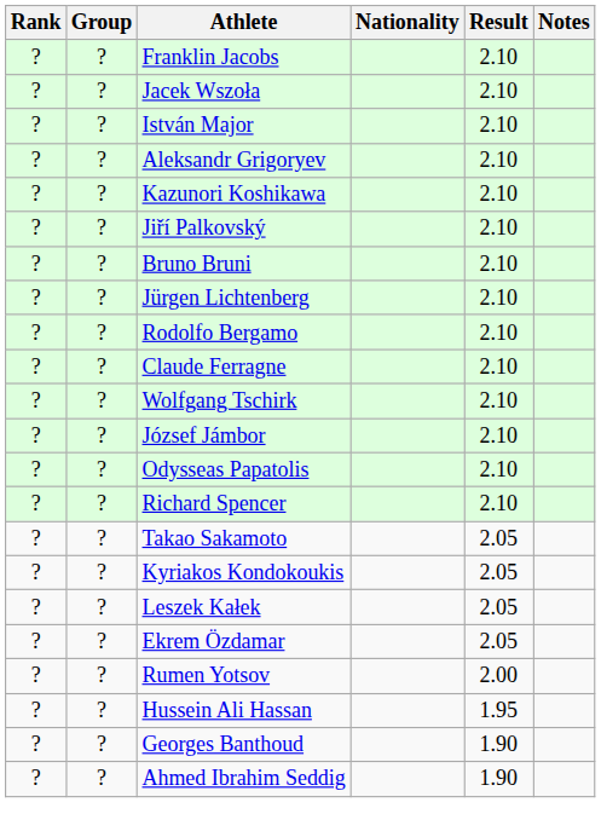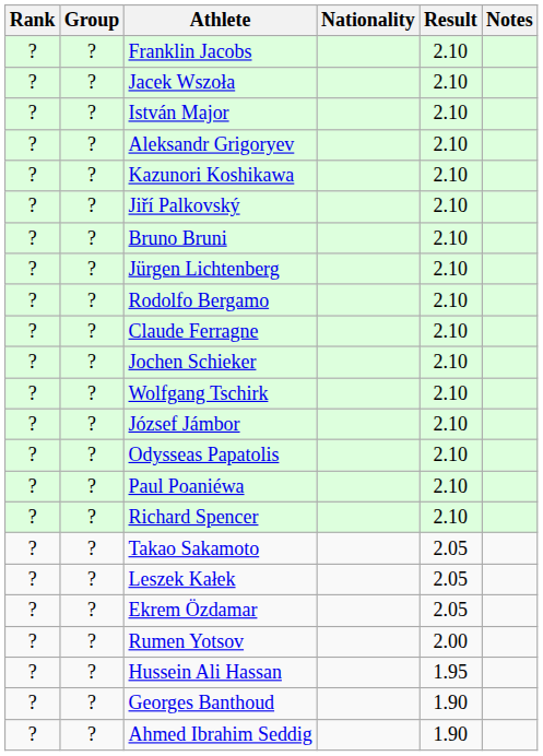 <table class="wikitable sortable" style="text-align:center">
 <tr>
 <th>Rank</th>
 <th>Group</th>
 <th>Athlete</th>
 <th>Nationality</th>
 <th>Result</th>
 <th>Notes</th>
 </tr>
 <tr bgcolor=ddffdd>
 <td>?</td>
 <td>?</td>
 <td align=left><a href='#'>Franklin Jacobs</a></td>
 <td align=left></td>
 <td>2.10</td>
 <td></td>
 </tr>
 <tr bgcolor=ddffdd>
 <td>?</td>
 <td>?</td>
 <td align=left><a href='#'>Jacek Wszoła</a></td>
 <td align=left></td>
 <td>2.10</td>
 <td></td>
 </tr>
 <tr bgcolor=ddffdd>
 <td>?</td>
 <td>?</td>
 <td align=left><a href='#'>István Major</a></td>
 <td align=left></td>
 <td>2.10</td>
 <td></td>
 </tr>
 <tr bgcolor=ddffdd>
 <td>?</td>
 <td>?</td>
 <td align=left><a href='#'>Aleksandr Grigoryev</a></td>
 <td align=left></td>
 <td>2.10</td>
 <td></td>
 </tr>
 <tr bgcolor=ddffdd>
 <td>?</td>
 <td>?</td>
 <td align=left><a href='#'>Kazunori Koshikawa</a></td>
 <td align=left></td>
 <td>2.10</td>
 <td></td>
 </tr>
 <tr bgcolor=ddffdd>
 <td>?</td>
 <td>?</td>
 <td align=left><a href='#'>Jiří Palkovský</a></td>
 <td align=left></td>
 <td>2.10</td>
 <td></td>
 </tr>
 <tr bgcolor=ddffdd>
 <td>?</td>
 <td>?</td>
 <td align=left><a href='#'>Bruno Bruni</a></td>
 <td align=left></td>
 <td>2.10</td>
 <td></td>
 </tr>
 <tr bgcolor=ddffdd>
 <td>?</td>
 <td>?</td>
 <td align=left><a href='#'>Jürgen Lichtenberg</a></td>
 <td align=left></td>
 <td>2.10</td>
 <td></td>
 </tr>
 <tr bgcolor=ddffdd>
 <td>?</td>
 <td>?</td>
 <td align=left><a href='#'>Rodolfo Bergamo</a></td>
 <td align=left></td>
 <td>2.10</td>
 <td></td>
 </tr>
 <tr bgcolor=ddffdd>
 <td>?</td>
 <td>?</td>
 <td align=left><a href='#'>Claude Ferragne</a></td>
 <td align=left></td>
 <td>2.10</td>
 <td></td>
 </tr>
 <tr bgcolor=ddffdd>
 <td>?</td>
 <td>?</td>
+<td align=left><a href='#'>Jochen Schieker</a></td>
+<td align=left></td>
+<td>2.10</td>
+<td></td>
+</tr>
+<tr bgcolor=ddffdd>
+<td>?</td>
+<td>?</td>
 <td align=left><a href='#'>Wolfgang Tschirk</a></td>
 <td align=left></td>
 <td>2.10</td>
 <td></td>
 </tr>
 <tr bgcolor=ddffdd>
 <td>?</td>
 <td>?</td>
 <td align=left><a href='#'>József Jámbor</a></td>
 <td align=left></td>
 <td>2.10</td>
 <td></td>
 </tr>
 <tr bgcolor=ddffdd>
 <td>?</td>
 <td>?</td>
 <td align=left><a href='#'>Odysseas Papatolis</a></td>
 <td align=left></td>
 <td>2.10</td>
 <td></td>
 </tr>
 <tr bgcolor=ddffdd>
 <td>?</td>
 <td>?</td>
+<td align=left><a href='#'>Paul Poaniéwa</a></td>
+<td align=left></td>
+<td>2.10</td>
+<td></td>
+</tr>
+<tr bgcolor=ddffdd>
+<td>?</td>
+<td>?</td>
 <td align=left><a href='#'>Richard Spencer</a></td>
 <td align=left></td>
 <td>2.10</td>
 <td></td>
 </tr>
 <tr>
 <td>?</td>
 <td>?</td>
 <td align=left><a href='#'>Takao Sakamoto</a></td>
-<td align=left></td>
-<td>2.05</td>
-<td></td>
-</tr>
-<tr>
-<td>?</td>
-<td>?</td>
-<td align=left><a href='#'>Kyriakos Kondokoukis</a></td>
 <td align=left></td>
 <td>2.05</td>
 <td></td>
 </tr>
 <tr>
 <td>?</td>
 <td>?</td>
 <td align=left><a href='#'>Leszek Kałek</a></td>
 <td align=left></td>
 <td>2.05</td>
 <td></td>
 </tr>
 <tr>
 <td>?</td>
 <td>?</td>
 <td align=left><a href='#'>Ekrem Özdamar</a></td>
 <td align=left></td>
 <td>2.05</td>
 <td></td>
 </tr>
 <tr>
 <td>?</td>
 <td>?</td>
 <td align=left><a href='#'>Rumen Yotsov</a></td>
 <td align=left></td>
 <td>2.00</td>
 <td></td>
 </tr>
 <tr>
 <td>?</td>
 <td>?</td>
 <td align=left><a href='#'>Hussein Ali Hassan</a></td>
 <td align=left></td>
 <td>1.95</td>
 <td></td>
 </tr>
 <tr>
 <td>?</td>
 <td>?</td>
 <td align=left><a href='#'>Georges Banthoud</a></td>
 <td align=left></td>
 <td>1.90</td>
 <td></td>
 </tr>
 <tr>
 <td>?</td>
 <td>?</td>
 <td align=left><a href='#'>Ahmed Ibrahim Seddig</a></td>
 <td align=left></td>
 <td>1.90</td>
 <td></td>
 </tr>
 </table>
